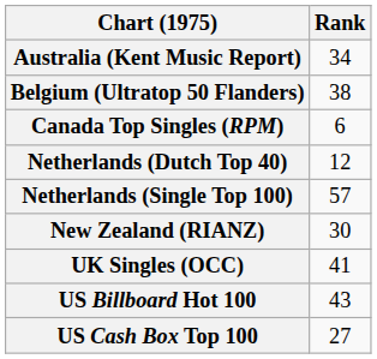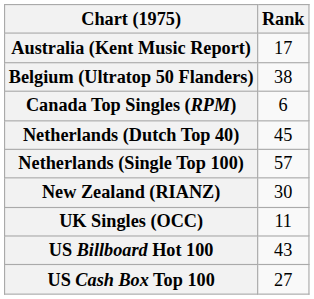 <table class="wikitable sortable plainrowheaders" style="text-align:center">
 <tr>
 <th align="left">Chart (1975)</th>
 <th style="text-align:center;">Rank</th>
 </tr>
 <tr>
 <th scope="row">Australia (Kent Music Report)</th>
-<td>34</td>
+<td>17</td>
 </tr>
 <tr>
 <th scope="row">Belgium (Ultratop 50 Flanders)</th>
 <td>38</td>
 </tr>
 <tr>
 <th scope="row">Canada Top Singles (<em>RPM</em>)</th>
 <td>6</td>
 </tr>
 <tr>
 <th scope="row">Netherlands (Dutch Top 40)</th>
-<td>12</td>
+<td>45</td>
 </tr>
 <tr>
 <th scope="row">Netherlands (Single Top 100)</th>
 <td>57</td>
 </tr>
 <tr>
 <th scope="row">New Zealand (RIANZ)</th>
 <td>30</td>
 </tr>
 <tr>
 <th scope="row">UK Singles (OCC)</th>
-<td>41</td>
+<td>11</td>
 </tr>
 <tr>
 <th scope="row">US <em>Billboard</em> Hot 100</th>
 <td>43</td>
 </tr>
 <tr>
 <th scope="row">US <em>Cash Box</em> Top 100</th>
 <td>27</td>
 </tr>
 </table>
